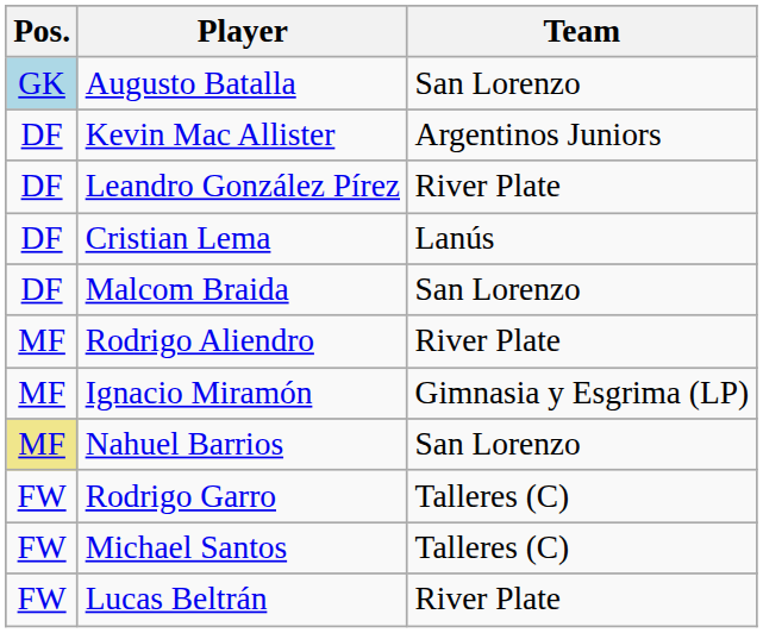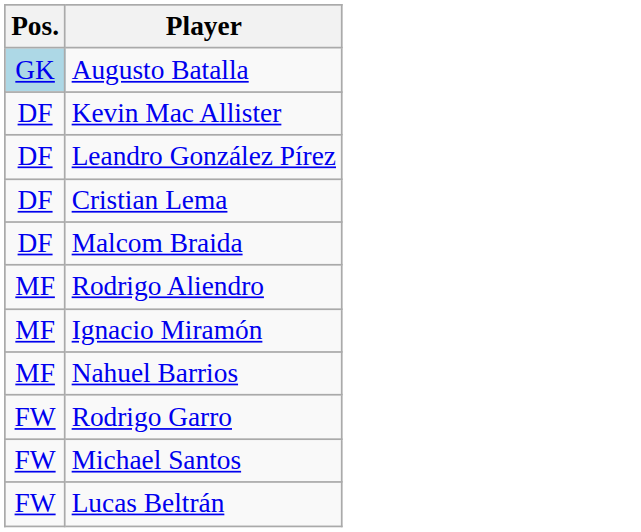 <table class="wikitable">
 <tr>
 <th>Pos.</th>
 <th>Player</th>
-<th>Team</th>
 </tr>
 <tr>
 <td style="background: lightblue; text-align:center;" rowspan=><a href='#'>GK</a></td>
 <td> <a href='#'>Augusto Batalla</a></td>
-<td>San Lorenzo</td>
 </tr>
 <tr>
 <td style="text-align:center;" rowspan=><a href='#'>DF</a></td>
 <td> <a href='#'>Kevin Mac Allister</a></td>
-<td>Argentinos Juniors</td>
 </tr>
 <tr>
 <td style="text-align:center;" rowspan=><a href='#'>DF</a></td>
 <td> <a href='#'>Leandro González Pírez</a></td>
-<td>River Plate</td>
 </tr>
 <tr>
 <td style="text-align:center;" rowspan=><a href='#'>DF</a></td>
 <td> <a href='#'>Cristian Lema</a></td>
-<td>Lanús</td>
 </tr>
 <tr>
 <td style="text-align:center;" rowspan=><a href='#'>DF</a></td>
 <td> <a href='#'>Malcom Braida</a></td>
-<td>San Lorenzo</td>
 </tr>
 <tr>
 <td style="text-align:center;" rowspan=><a href='#'>MF</a></td>
 <td> <a href='#'>Rodrigo Aliendro</a></td>
-<td>River Plate</td>
 </tr>
 <tr>
 <td style="text-align:center;" rowspan=><a href='#'>MF</a></td>
 <td> <a href='#'>Ignacio Miramón</a></td>
-<td>Gimnasia y Esgrima (LP)</td>
 </tr>
 <tr>
-<td style="background: khaki; text-align:center;" rowspan=><a href='#'>MF</a></td>
+<td style="text-align:center;" rowspan=><a href='#'>MF</a></td>
 <td> <a href='#'>Nahuel Barrios</a></td>
-<td>San Lorenzo</td>
 </tr>
 <tr>
 <td style="text-align:center;" rowspan=><a href='#'>FW</a></td>
 <td> <a href='#'>Rodrigo Garro</a></td>
-<td>Talleres (C)</td>
 </tr>
 <tr>
 <td style="text-align:center;" rowspan=><a href='#'>FW</a></td>
 <td> <a href='#'>Michael Santos</a></td>
-<td>Talleres (C)</td>
 </tr>
 <tr>
 <td style="text-align:center;" rowspan=><a href='#'>FW</a></td>
 <td> <a href='#'>Lucas Beltrán</a></td>
-<td>River Plate</td>
 </tr>
 </table>
